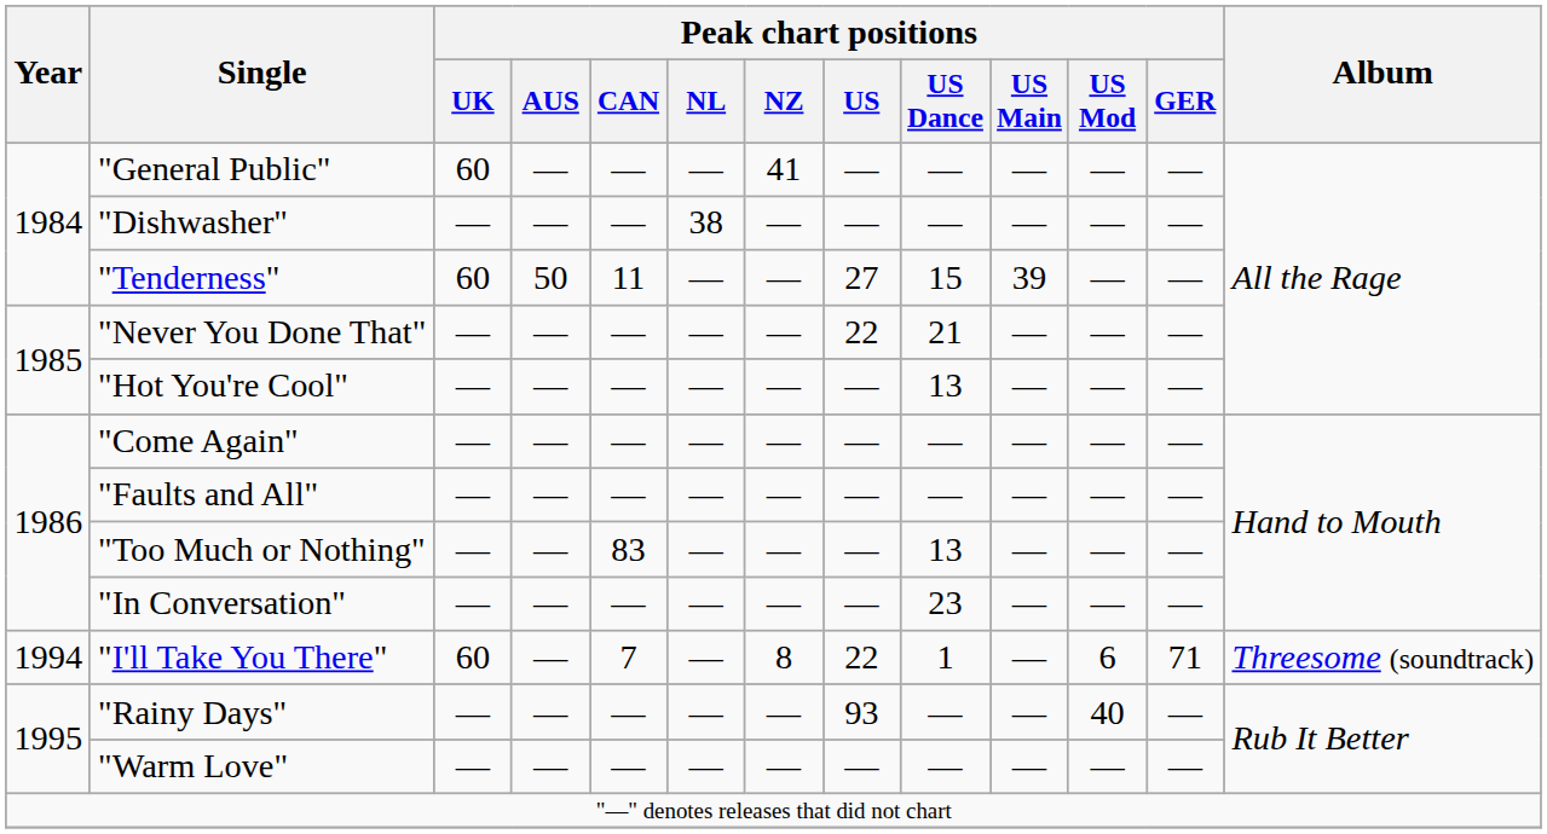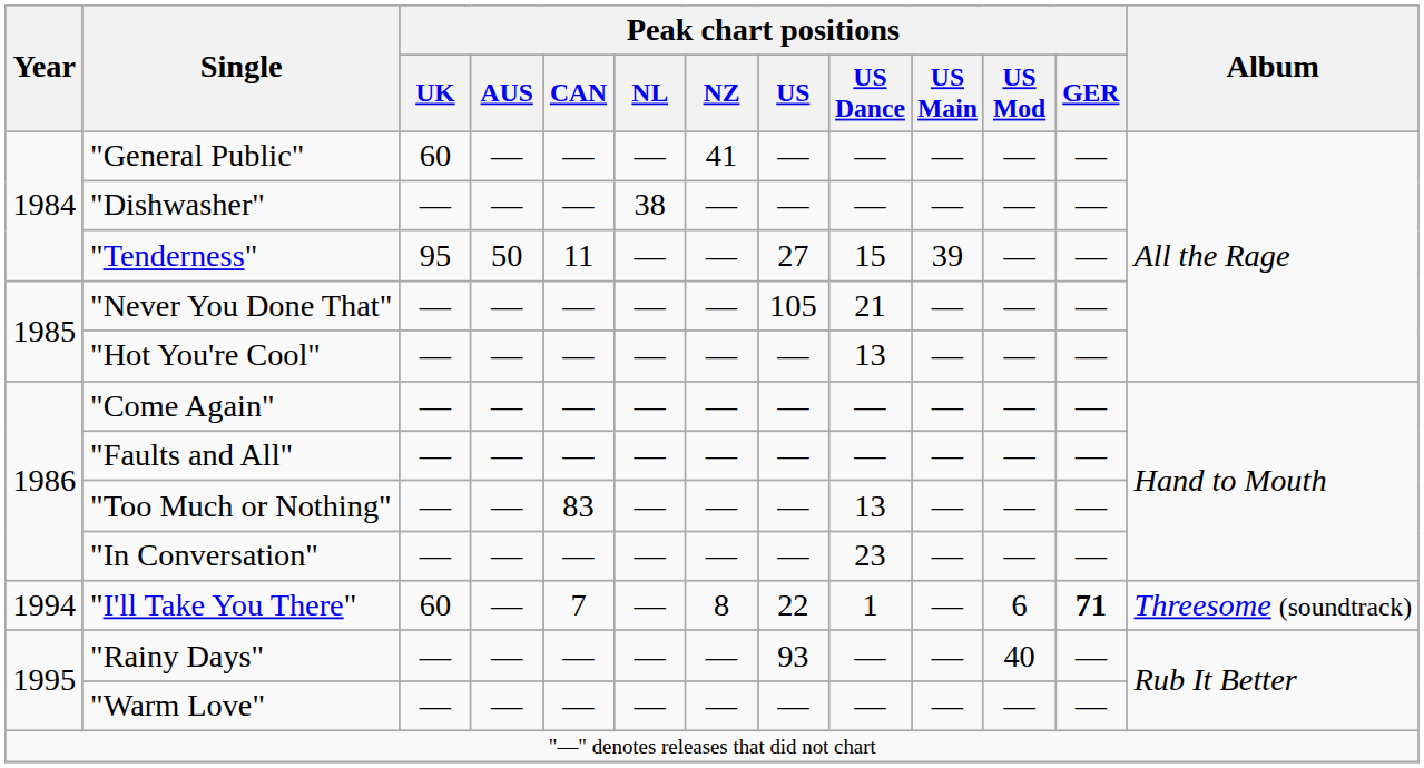 <table class="wikitable" style="text-align:center;">
 <tr>
 <th rowspan="2">Year</th>
 <th rowspan="2">Single</th>
 <th colspan="10">Peak chart positions</th>
 <th rowspan="2">Album</th>
 </tr>
 <tr style="font-size:smaller;">
 <th width="30"><a href='#'>UK</a></th>
 <th width="30"><a href='#'>AUS</a></th>
 <th width="30"><a href='#'>CAN</a></th>
 <th width="30"><a href='#'>NL</a></th>
 <th width="30"><a href='#'>NZ</a></th>
 <th width="30"><a href='#'>US</a></th>
 <th width="30"><a href='#'>US Dance</a></th>
 <th width="30"><a href='#'>US Main</a></th>
 <th width="30"><a href='#'>US Mod</a></th>
 <th width="30"><a href='#'>GER</a></th>
 </tr>
 <tr>
 <td rowspan="3">1984</td>
 <td align="left">"General Public"</td>
 <td>60</td>
 <td>—</td>
 <td>—</td>
 <td>—</td>
 <td>41</td>
 <td>—</td>
 <td>—</td>
 <td>—</td>
 <td>—</td>
 <td>—</td>
 <td align="left" rowspan="5"><em>All the Rage</em></td>
 </tr>
 <tr>
 <td align="left">"Dishwasher"</td>
 <td>—</td>
 <td>—</td>
 <td>—</td>
 <td>38</td>
 <td>—</td>
 <td>—</td>
 <td>—</td>
 <td>—</td>
 <td>—</td>
 <td>—</td>
 </tr>
 <tr>
 <td align="left">"<a href='#'>Tenderness</a>"</td>
-<td>60</td>
+<td>95</td>
 <td>50</td>
 <td>11</td>
 <td>—</td>
 <td>—</td>
 <td>27</td>
 <td>15</td>
 <td>39</td>
 <td>—</td>
 <td>—</td>
 </tr>
 <tr>
 <td rowspan="2">1985</td>
 <td align="left">"Never You Done That"</td>
 <td>—</td>
 <td>—</td>
 <td>—</td>
 <td>—</td>
 <td>—</td>
-<td>22</td>
+<td>105</td>
 <td>21</td>
 <td>—</td>
 <td>—</td>
 <td>—</td>
 </tr>
 <tr>
 <td align="left">"Hot You're Cool"</td>
 <td>—</td>
 <td>—</td>
 <td>—</td>
 <td>—</td>
 <td>—</td>
 <td>—</td>
 <td>13</td>
 <td>—</td>
 <td>—</td>
 <td>—</td>
 </tr>
 <tr>
 <td rowspan="4">1986</td>
 <td align="left">"Come Again"</td>
 <td>—</td>
 <td>—</td>
 <td>—</td>
 <td>—</td>
 <td>—</td>
 <td>—</td>
 <td>—</td>
 <td>—</td>
 <td>—</td>
 <td>—</td>
 <td align="left" rowspan="4"><em>Hand to Mouth</em></td>
 </tr>
 <tr>
 <td align="left">"Faults and All"</td>
 <td>—</td>
 <td>—</td>
 <td>—</td>
 <td>—</td>
 <td>—</td>
 <td>—</td>
 <td>—</td>
 <td>—</td>
 <td>—</td>
 <td>—</td>
 </tr>
 <tr>
 <td align="left">"Too Much or Nothing"</td>
 <td>—</td>
 <td>—</td>
 <td>83</td>
 <td>—</td>
 <td>—</td>
 <td>—</td>
 <td>13</td>
 <td>—</td>
 <td>—</td>
 <td>—</td>
 </tr>
 <tr>
 <td align="left">"In Conversation"</td>
 <td>—</td>
 <td>—</td>
 <td>—</td>
 <td>—</td>
 <td>—</td>
 <td>—</td>
 <td>23</td>
 <td>—</td>
 <td>—</td>
 <td>—</td>
 </tr>
 <tr>
 <td>1994</td>
 <td align="left">"<a href='#'>I'll Take You There</a>"</td>
 <td>60</td>
 <td>—</td>
 <td>7</td>
 <td>—</td>
 <td>8</td>
 <td>22</td>
 <td>1</td>
 <td>—</td>
 <td>6</td>
-<td>71</td>
+<td><strong>71</strong></td>
 <td align="left"><em><a href='#'>Threesome</a></em> <small>(soundtrack)</small></td>
 </tr>
 <tr>
 <td rowspan="2">1995</td>
 <td align="left">"Rainy Days"</td>
 <td>—</td>
 <td>—</td>
 <td>—</td>
 <td>—</td>
 <td>—</td>
 <td>93</td>
 <td>—</td>
 <td>—</td>
 <td>40</td>
 <td>—</td>
 <td align="left" rowspan="2"><em>Rub It Better</em></td>
 </tr>
 <tr>
 <td align="left">"Warm Love"</td>
 <td>—</td>
 <td>—</td>
 <td>—</td>
 <td>—</td>
 <td>—</td>
 <td>—</td>
 <td>—</td>
 <td>—</td>
 <td>—</td>
 <td>—</td>
 </tr>
 <tr>
 <td colspan="16" style="font-size:8pt">"—" denotes releases that did not chart</td>
 </tr>
 <tr>
 </tr>
 </table>
